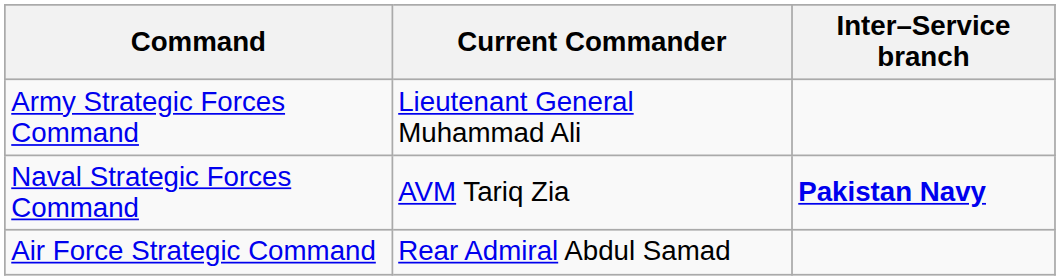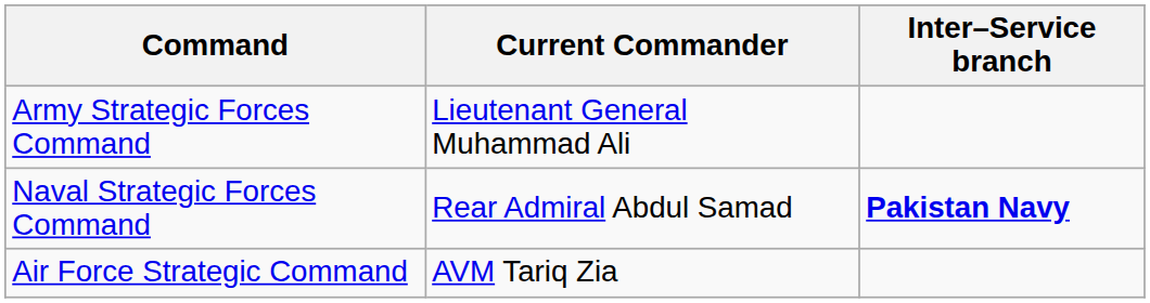 <table class="wikitable sortable">
 <tr>
 <th>Command</th>
 <th>Current Commander</th>
 <th>Inter–Service branch</th>
 </tr>
 <tr>
 <td><a href='#'>Army Strategic Forces Command</a></td>
 <td><a href='#'>Lieutenant General</a> Muhammad Ali</td>
 <td></td>
 </tr>
 <tr>
 <td><a href='#'>Naval Strategic Forces Command</a></td>
-<td><a href='#'>AVM</a> Tariq Zia</td>
+<td><a href='#'>Rear Admiral</a> Abdul Samad</td>
 <td><strong> <a href='#'>Pakistan Navy</a></strong></td>
 </tr>
 <tr>
 <td><a href='#'>Air Force Strategic Command</a></td>
-<td><a href='#'>Rear Admiral</a> Abdul Samad</td>
+<td><a href='#'>AVM</a> Tariq Zia</td>
 <td></td>
 </tr>
 </table>
